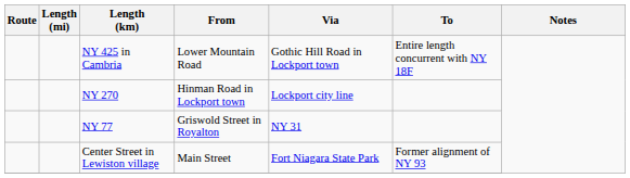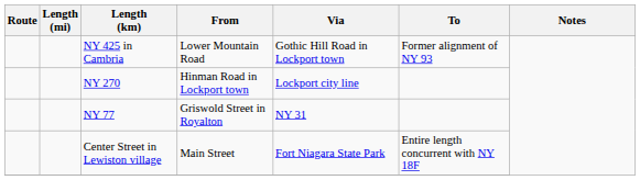 <table class="wikitable sortable">
 <tr>
 <th>Route</th>
 <th>Length<br>(mi)</th>
 <th>Length<br>(km)</th>
 <th class="unsortable">From</th>
 <th class="unsortable" width="20%">Via</th>
 <th class="unsortable">To</th>
 <th class="unsortable" width="20%">Notes</th>
 </tr>
 <tr>
 <td id="902"></td>
 <td></td>
 <td><a href='#'>NY 425</a> in <a href='#'>Cambria</a></td>
 <td>Lower Mountain Road</td>
 <td>Gothic Hill Road in <a href='#'>Lockport town</a></td>
-<td>Entire length concurrent with <a href='#'>NY 18F</a></td>
+<td>Former alignment of <a href='#'>NY 93</a></td>
 </tr>
 <tr>
 <td id="903"></td>
 <td></td>
 <td><a href='#'>NY 270</a></td>
 <td>Hinman Road in <a href='#'>Lockport town</a></td>
 <td><a href='#'>Lockport city line</a></td>
 <td></td>
 </tr>
 <tr>
 <td id="905"></td>
 <td></td>
 <td><a href='#'>NY 77</a></td>
 <td>Griswold Street in <a href='#'>Royalton</a></td>
 <td><a href='#'>NY 31</a></td>
 <td></td>
 </tr>
 <tr>
 <td id="907"></td>
 <td></td>
 <td>Center Street in <a href='#'>Lewiston village</a></td>
 <td>Main Street</td>
 <td><a href='#'>Fort Niagara State Park</a></td>
-<td>Former alignment of <a href='#'>NY 93</a></td>
+<td>Entire length concurrent with <a href='#'>NY 18F</a></td>
 </tr>
 <tr>
 </tr>
 </table>
